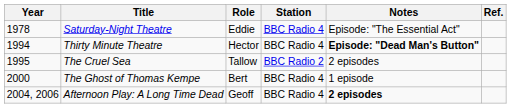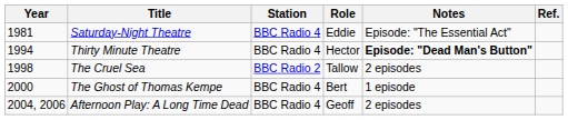 <table class="wikitable sortable">
 <tr>
 <th>Year</th>
 <th>Title</th>
+<th>Station</th>
 <th>Role</th>
-<th>Station</th>
 <th>Notes</th>
 <th>Ref.</th>
 </tr>
 <tr>
-<td>1978</td>
+<td>1981</td>
 <td><em><a href='#'>Saturday-Night Theatre</a></em></td>
+<td><a href='#'>BBC Radio 4</a></td>
 <td>Eddie</td>
-<td><a href='#'>BBC Radio 4</a></td>
 <td>Episode: "The Essential Act"</td>
 <td></td>
 </tr>
 <tr>
 <td>1994</td>
 <td><em>Thirty Minute Theatre</em></td>
+<td>BBC Radio 4</td>
 <td>Hector</td>
-<td>BBC Radio 4</td>
 <td><strong>Episode: "Dead Man's Button"</strong></td>
 <td></td>
 </tr>
 <tr>
-<td>1995</td>
+<td>1998</td>
 <td><em>The Cruel Sea</em></td>
+<td><a href='#'>BBC Radio 2</a></td>
 <td>Tallow</td>
-<td><a href='#'>BBC Radio 2</a></td>
 <td>2 episodes</td>
 <td></td>
 </tr>
 <tr>
 <td>2000</td>
 <td><em>The Ghost of Thomas Kempe</em></td>
+<td>BBC Radio 4</td>
 <td>Bert</td>
-<td>BBC Radio 4</td>
 <td>1 episode</td>
 <td></td>
 </tr>
 <tr>
 <td>2004, 2006</td>
 <td><em>Afternoon Play: A Long Time Dead</em></td>
+<td>BBC Radio 4</td>
 <td>Geoff</td>
-<td>BBC Radio 4</td>
-<td><strong>2 episodes</strong></td>
+<td>2 episodes</td>
 <td></td>
 </tr>
 </table>
